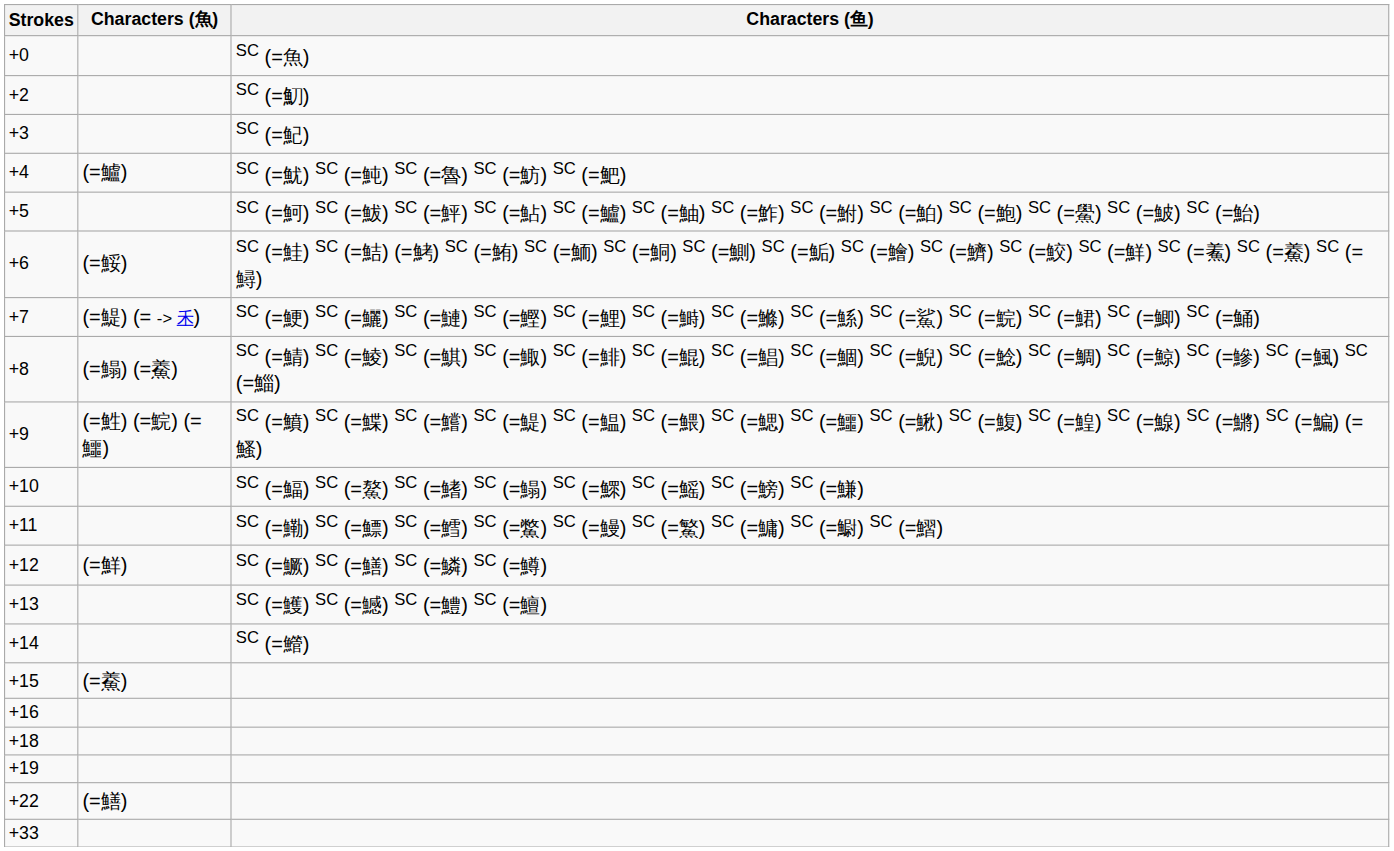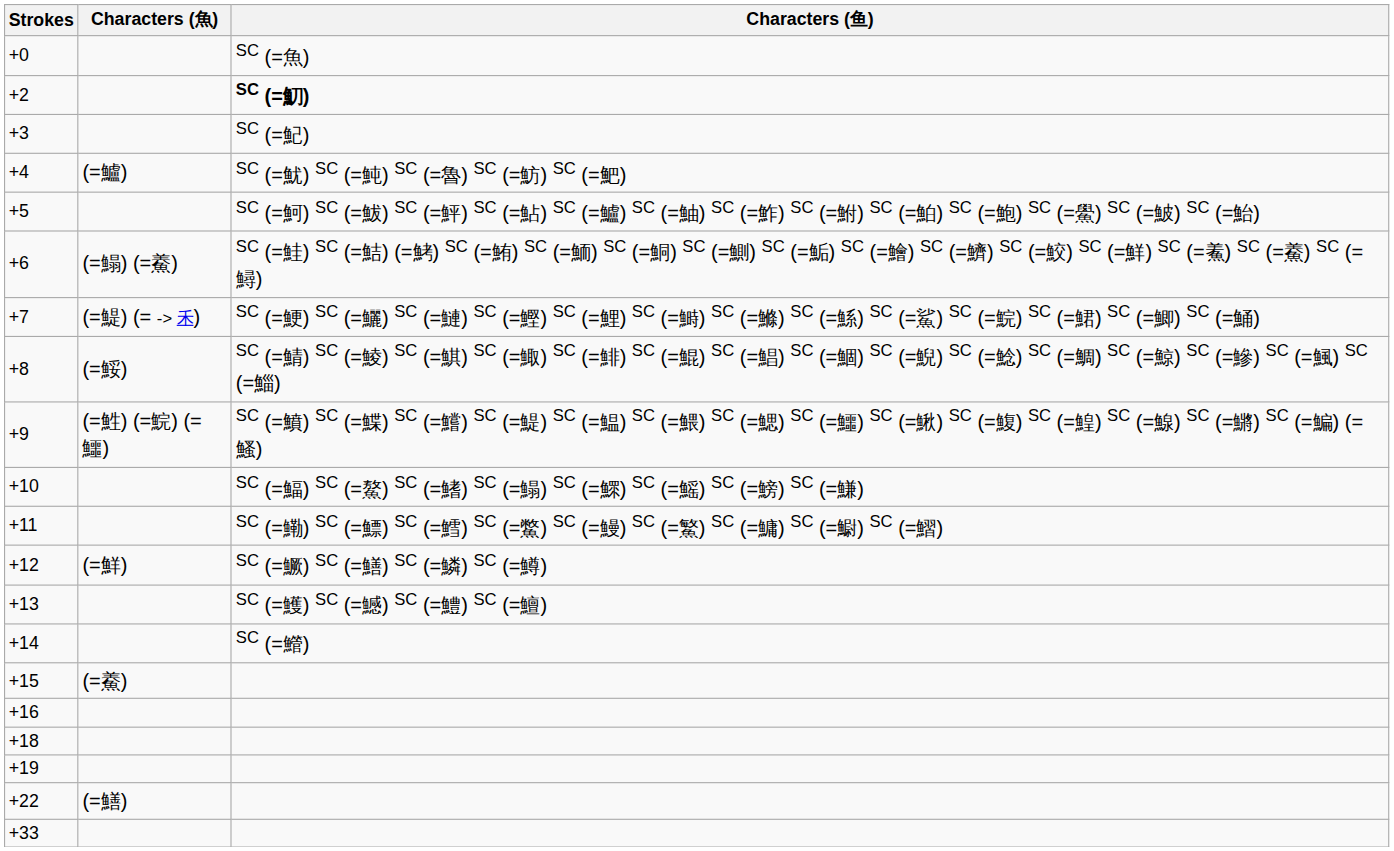 <table class="wikitable">
 <tr>
 <th>Strokes</th>
 <th>Characters (魚)</th>
 <th>Characters (鱼)</th>
 </tr>
 <tr>
 <td>+0</td>
 <td style="font-size: large;" lang="zh-Hant"></td>
 <td style="font-size: large;" lang="zh-Hans"><sup>SC</sup> (=魚)</td>
 </tr>
 <tr>
 <td>+2</td>
 <td style="font-size: large;" lang="zh-Hant">   </td>
-<td style="font-size: large;" lang="zh-Hans"><sup>SC</sup> (=魛)</td>
+<td style="font-size: large;" lang="zh-Hans"><strong><sup>SC</sup> (=魛)</strong></td>
 </tr>
 <tr>
 <td>+3</td>
 <td style="font-size: large;" lang="zh-Hant">   </td>
 <td style="font-size: large;" lang="zh-Hans"><sup>SC</sup> (=魢)</td>
 </tr>
 <tr>
 <td>+4</td>
 <td style="font-size: large;" lang="zh-Hant">                (=鱸)        </td>
 <td style="font-size: large;" lang="zh-Hans"><sup>SC</sup> (=魷) <sup>SC</sup> (=魨) <sup>SC</sup> (=魯) <sup>SC</sup> (=魴) <sup>SC</sup> (=䰾)</td>
 </tr>
 <tr>
 <td>+5</td>
 <td style="font-size: large;" lang="zh-Hant">                                </td>
 <td style="font-size: large;" lang="zh-Hans"><sup>SC</sup> (=魺) <sup>SC</sup> (=鮁) <sup>SC</sup> (=鮃) <sup>SC</sup> (=鮎) <sup>SC</sup> (=鱸) <sup>SC</sup> (=鮋) <sup>SC</sup> (=鮓) <sup>SC</sup> (=鮒) <sup>SC</sup> (=鮊) <sup>SC</sup> (=鮑) <sup>SC</sup> (=鱟) <sup>SC</sup> (=鮍) <sup>SC</sup> (=鮐)</td>
 </tr>
 <tr>
 <td>+6</td>
-<td style="font-size: large;" lang="zh-Hant">     (=鮾)                              </td>
+<td style="font-size: large;" lang="zh-Hant"> (=鰨)     (=鯗)                       </td>
 <td style="font-size: large;" lang="zh-Hans"><sup>SC</sup> (=鮭) <sup>SC</sup> (=鮚)  (=鮳) <sup>SC</sup> (=鮪) <sup>SC</sup> (=鮞) <sup>SC</sup> (=鮦) <sup>SC</sup> (=鰂) <sup>SC</sup> (=鮜) <sup>SC</sup> (=鱠) <sup>SC</sup> (=鱭) <sup>SC</sup> (=鮫) <sup>SC</sup> (=鮮) <sup>SC</sup> (=鮺) <sup>SC</sup> (=鯗) <sup>SC</sup> (=鱘)</td>
 </tr>
 <tr>
 <td>+7</td>
 <td style="font-size: large;" lang="zh-Hant">   (=鯷)           (= <small>-> <a href='#'>禾</a></small>)                  </td>
 <td style="font-size: large;" lang="zh-Hans"><sup>SC</sup> (=鯁) <sup>SC</sup> (=鱺) <sup>SC</sup> (=鰱) <sup>SC</sup> (=鰹) <sup>SC</sup> (=鯉) <sup>SC</sup> (=鰣) <sup>SC</sup> (=鰷) <sup>SC</sup> (=鯀) <sup>SC</sup> (=鯊) <sup>SC</sup> (=鯇) <sup>SC</sup> (=鮶) <sup>SC</sup> (=鯽) <sup>SC</sup> (=鯒)</td>
 </tr>
 <tr>
 <td>+8</td>
-<td style="font-size: large;" lang="zh-Hant"> (=鰨)     (=鯗)                       </td>
+<td style="font-size: large;" lang="zh-Hant">     (=鮾)                              </td>
 <td style="font-size: large;" lang="zh-Hans"><sup>SC</sup> (=鯖) <sup>SC</sup> (=鯪) <sup>SC</sup> (=鯕) <sup>SC</sup> (=鯫) <sup>SC</sup> (=鯡) <sup>SC</sup> (=鯤) <sup>SC</sup> (=鯧) <sup>SC</sup> (=鯝) <sup>SC</sup> (=鯢) <sup>SC</sup> (=鯰) <sup>SC</sup> (=鯛) <sup>SC</sup> (=鯨) <sup>SC</sup> (=鰺) <sup>SC</sup> (=鯴) <sup>SC</sup> (=鯔)</td>
 </tr>
 <tr>
 <td>+9</td>
 <td style="font-size: large;" lang="zh-Hant">    (=鮏)      (=鯇)                 (=鱷)            </td>
 <td style="font-size: large;" lang="zh-Hans"><sup>SC</sup> (=鱝) <sup>SC</sup> (=鰈) <sup>SC</sup> (=鱨) <sup>SC</sup> (=鯷) <sup>SC</sup> (=鰛) <sup>SC</sup> (=鰃) <sup>SC</sup> (=鰓) <sup>SC</sup> (=鱷) <sup>SC</sup> (=鰍) <sup>SC</sup> (=鰒) <sup>SC</sup> (=鰉) <sup>SC</sup> (=鰁) <sup>SC</sup> (=鱂) <sup>SC</sup> (=鯿)  (=鰠)</td>
 </tr>
 <tr>
 <td>+10</td>
 <td style="font-size: large;" lang="zh-Hant">                   </td>
 <td style="font-size: large;" lang="zh-Hans"><sup>SC</sup> (=鰏) <sup>SC</sup> (=鰲) <sup>SC</sup> (=鰭) <sup>SC</sup> (=鰨) <sup>SC</sup> (=鰥) <sup>SC</sup> (=鰩) <sup>SC</sup> (=鰟) <sup>SC</sup> (=鰜)</td>
 </tr>
 <tr>
 <td>+11</td>
 <td style="font-size: large;" lang="zh-Hant">                         </td>
 <td style="font-size: large;" lang="zh-Hans"><sup>SC</sup> (=鰳) <sup>SC</sup> (=鰾) <sup>SC</sup> (=鱈) <sup>SC</sup> (=鱉) <sup>SC</sup> (=鰻) <sup>SC</sup> (=鰵) <sup>SC</sup> (=鱅) <sup>SC</sup> (=䲁) <sup>SC</sup> (=鰼)</td>
 </tr>
 <tr>
 <td>+12</td>
 <td style="font-size: large;" lang="zh-Hant"> (=鮮)</td>
 <td style="font-size: large;" lang="zh-Hans"><sup>SC</sup> (=鱖) <sup>SC</sup> (=鱔) <sup>SC</sup> (=鱗) <sup>SC</sup> (=鱒)</td>
 </tr>
 <tr>
 <td>+13</td>
 <td style="font-size: large;" lang="zh-Hant">              </td>
 <td style="font-size: large;" lang="zh-Hans"><sup>SC</sup> (=鱯) <sup>SC</sup> (=鱤) <sup>SC</sup> (=鱧) <sup>SC</sup> (=鱣)</td>
 </tr>
 <tr>
 <td>+14</td>
 <td style="font-size: large;" lang="zh-Hant">      </td>
 <td style="font-size: large;" lang="zh-Hans"><sup>SC</sup> (=䲘)</td>
 </tr>
 <tr>
 <td>+15</td>
 <td style="font-size: large;" lang="zh-Hant">      (=鯗)</td>
 <td style="font-size: large;" lang="zh-Hans"></td>
 </tr>
 <tr>
 <td>+16</td>
 <td style="font-size: large;" lang="zh-Hant"> </td>
 <td style="font-size: large;" lang="zh-Hans"></td>
 </tr>
 <tr>
 <td>+18</td>
 <td style="font-size: large;" lang="zh-Hant"></td>
 <td style="font-size: large;" lang="zh-Hans"></td>
 </tr>
 <tr>
 <td>+19</td>
 <td style="font-size: large;" lang="zh-Hant"></td>
 <td style="font-size: large;" lang="zh-Hans"></td>
 </tr>
 <tr>
 <td>+22</td>
 <td style="font-size: large;" lang="zh-Hant">           (=鱔)        </td>
 <td style="font-size: large;" lang="zh-Hans"></td>
 </tr>
 <tr>
 <td>+33</td>
 <td style="font-size: large;" lang="zh-Hant"></td>
 <td style="font-size: large;" lang="zh-Hans"></td>
 </tr>
 </table>
